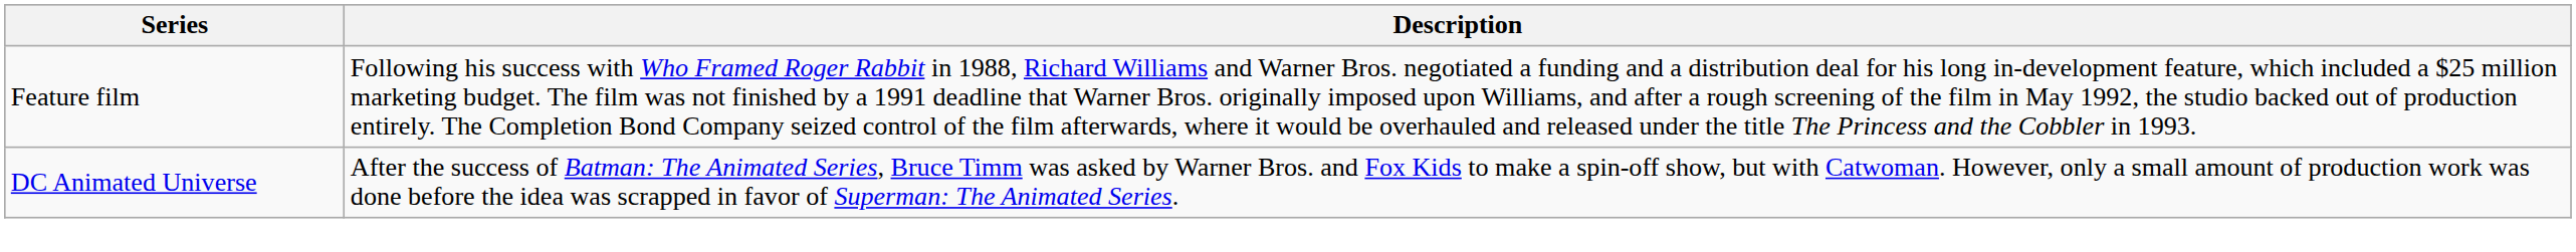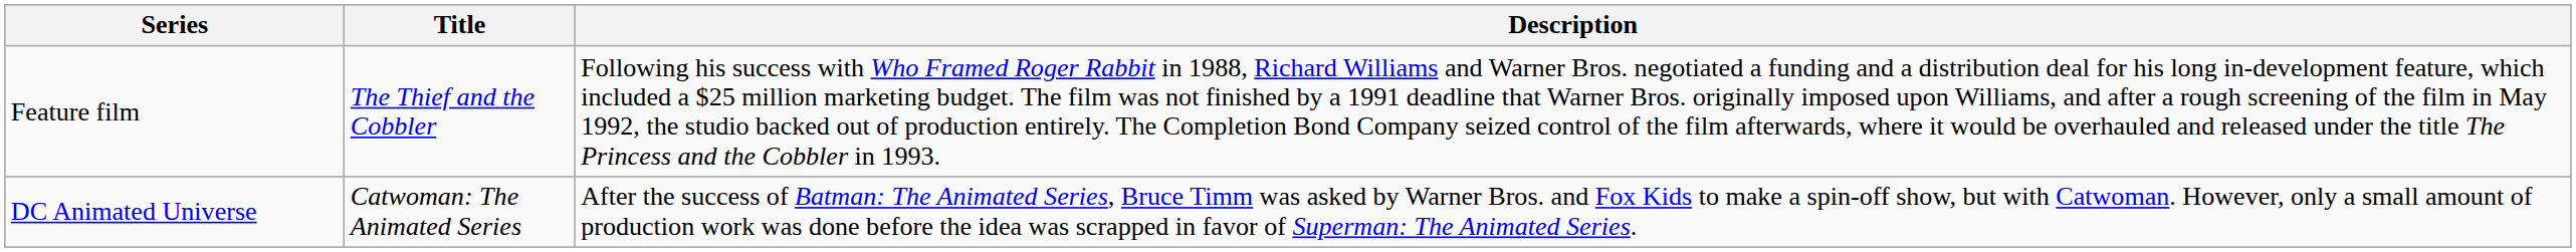 <table class="wikitable">
 <tr>
 <th style="width:150pt;">Series</th>
+<th style="width:100pt;">Title</th>
 <th>Description</th>
 </tr>
 <tr>
 <td>Feature film</td>
+<td><em><a href='#'>The Thief and the Cobbler</a></em></td>
 <td>Following his success with <em><a href='#'>Who Framed Roger Rabbit</a></em> in 1988, <a href='#'>Richard Williams</a> and Warner Bros. negotiated a funding and a distribution deal for his long in-development feature, which included a $25 million marketing budget. The film was not finished by a 1991 deadline that Warner Bros. originally imposed upon Williams, and after a rough screening of the film in May 1992, the studio backed out of production entirely. The Completion Bond Company seized control of the film afterwards, where it would be overhauled and released under the title <em>The Princess and the Cobbler</em> in 1993.</td>
 </tr>
 <tr>
 <td><a href='#'>DC Animated Universe</a></td>
+<td><em>Catwoman: The Animated Series</em></td>
 <td>After the success of <em><a href='#'>Batman: The Animated Series</a></em>, <a href='#'>Bruce Timm</a> was asked by Warner Bros. and <a href='#'>Fox Kids</a> to make a spin-off show, but with <a href='#'>Catwoman</a>. However, only a small amount of production work was done before the idea was scrapped in favor of <em><a href='#'>Superman: The Animated Series</a></em>.</td>
 </tr>
 </table>
